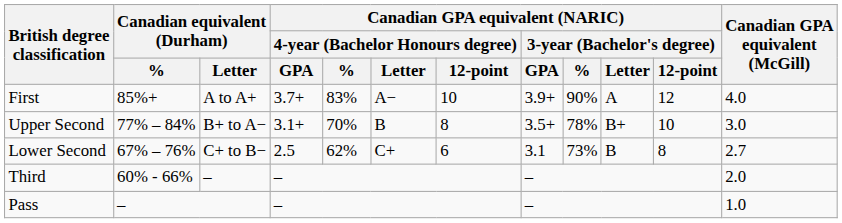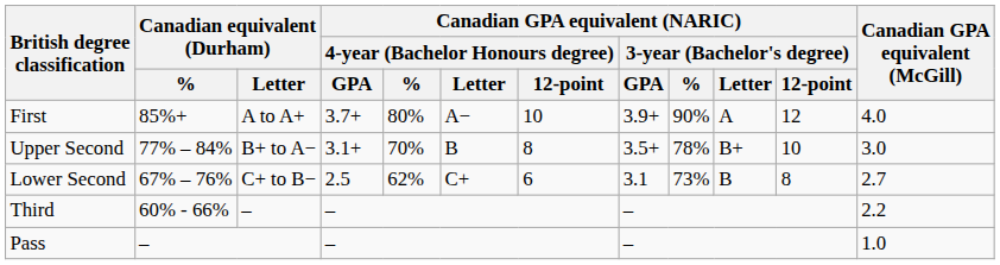 <table class="wikitable">
 <tr>
 <th rowspan=3>British degree<br>classification</th>
 <th rowspan="2" colspan=2>Canadian equivalent<br>(Durham)</th>
 <th colspan=8>Canadian GPA equivalent (NARIC)</th>
 <th rowspan=3>Canadian GPA<br>equivalent<br>(McGill)</th>
 </tr>
 <tr>
 <th colspan=4>4-year (Bachelor Honours degree)</th>
 <th colspan=4>3-year (Bachelor's degree)</th>
 </tr>
 <tr>
 <th>%</th>
 <th>Letter</th>
 <th>GPA</th>
 <th>%</th>
 <th>Letter</th>
 <th>12-point</th>
 <th>GPA</th>
 <th>%</th>
 <th>Letter</th>
 <th>12-point</th>
 </tr>
 <tr>
 <td>First</td>
 <td>85%+</td>
 <td>A to A+</td>
 <td>3.7+</td>
-<td>83%</td>
+<td>80%</td>
 <td>A−</td>
 <td>10</td>
 <td>3.9+</td>
 <td>90%</td>
 <td>A</td>
 <td>12</td>
 <td>4.0</td>
 </tr>
 <tr>
 <td>Upper Second</td>
 <td>77% – 84%</td>
 <td>B+ to A−</td>
 <td>3.1+</td>
 <td>70%</td>
 <td>B</td>
 <td>8</td>
 <td>3.5+</td>
 <td>78%</td>
 <td>B+</td>
 <td>10</td>
 <td>3.0</td>
 </tr>
 <tr>
 <td>Lower Second</td>
 <td>67% – 76%</td>
 <td>C+ to B−</td>
 <td>2.5</td>
 <td>62%</td>
 <td>C+</td>
 <td>6</td>
 <td>3.1</td>
 <td>73%</td>
 <td>B</td>
 <td>8</td>
 <td>2.7</td>
 </tr>
 <tr>
 <td>Third</td>
 <td>60% - 66%</td>
 <td>–</td>
 <td colspan=4>–</td>
 <td colspan=4>–</td>
-<td>2.0</td>
+<td>2.2</td>
 </tr>
 <tr>
 <td>Pass</td>
 <td colspan=2>–</td>
 <td colspan=4>–</td>
 <td colspan=4>–</td>
 <td>1.0</td>
 </tr>
 </table>
